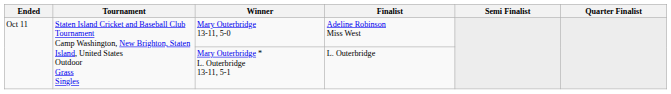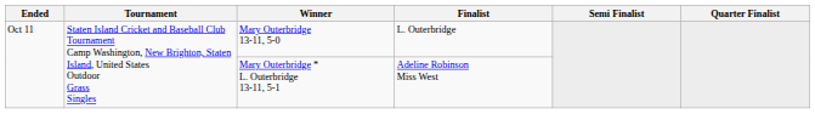 <table class="wikitable" style="font-size:85%;">
 <tr>
 <th width="75">Ended</th>
 <th width="230">Tournament</th>
 <th width="210">Winner</th>
 <th width="210">Finalist</th>
 <th width="170">Semi Finalist</th>
 <th width="170">Quarter Finalist</th>
 </tr>
 <tr valign=top>
 <td rowspan=2>Oct 11</td>
 <td rowspan=2><a href='#'>Staten Island Cricket and Baseball Club Tournament</a><br>Camp Washington, <a href='#'>New Brighton, Staten Island</a>, United States<br>Outdoor<br><a href='#'>Grass</a><br><a href='#'>Singles</a></td>
 <td> <a href='#'>Mary Outerbridge</a><br>13-11, 5-0</td>
-<td> <a href='#'>Adeline Robinson</a><br> Miss West</td>
+<td> L. Outerbridge</td>
 <td style="background:#ededed;" rowspan=2></td>
 <td style="background:#ededed;" rowspan=2></td>
 </tr>
 <tr valign="top">
 <td> <a href='#'>Mary Outerbridge</a> *<br> L. Outerbridge<br>13-11, 5-1</td>
-<td> L. Outerbridge</td>
+<td> <a href='#'>Adeline Robinson</a><br> Miss West</td>
 </tr>
 </table>
